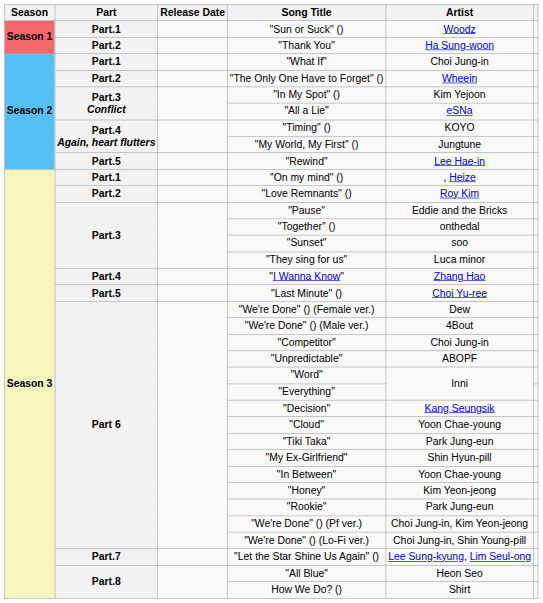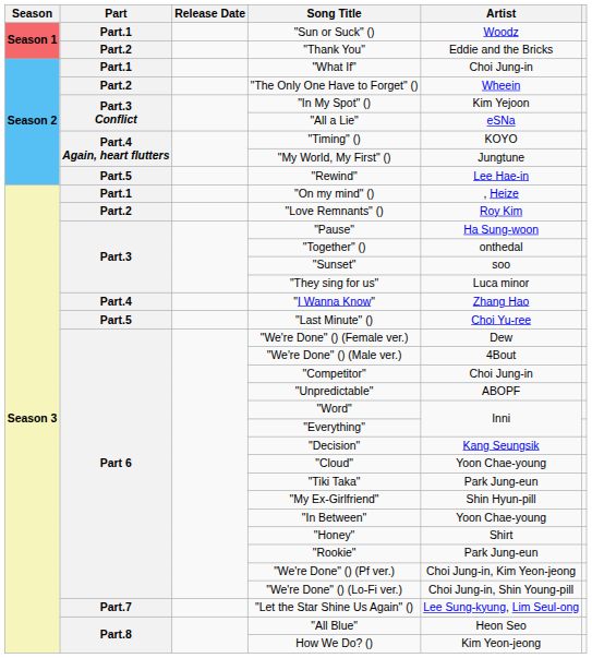 <table class="wikitable" style="text-align:center">
 <tr>
 <th scope="col">Season</th>
 <th scope="col">Part</th>
 <th scope="col">Release Date</th>
 <th scope="col">Song Title</th>
 <th scope="col">Artist</th>
 <th scope="col"></th>
 </tr>
 <tr>
 <th scope="row" rowspan="2" style="background-color:#F6676C">Season 1</th>
 <th scope="row">Part.1</th>
 <td></td>
 <td>"Sun or Suck" ()</td>
 <td><a href='#'>Woodz</a></td>
 <td></td>
 </tr>
 <tr>
 <th scope="row">Part.2</th>
 <td></td>
 <td>"Thank You"</td>
-<td><a href='#'>Ha Sung-woon</a></td>
+<td>Eddie and the Bricks</td>
 <td></td>
 </tr>
 <tr>
 <th scope="row" rowspan="7" style="background-color:#56c0f5">Season 2</th>
 <th scope="row">Part.1</th>
 <td></td>
 <td>"What If"</td>
 <td>Choi Jung-in</td>
 <td></td>
 </tr>
 <tr>
 <th scope="row">Part.2</th>
 <td></td>
 <td>"The Only One Have to Forget" ()</td>
 <td><a href='#'>Wheein</a></td>
 <td></td>
 </tr>
 <tr>
 <th scope="row" rowspan="2">Part.3 <br> <em> Conflict</em></th>
 <td rowspan="2"></td>
 <td>"In My Spot" ()</td>
 <td>Kim Yejoon</td>
 <td></td>
 </tr>
 <tr>
 <td>"All a Lie"</td>
 <td><a href='#'>eSNa</a></td>
 <td></td>
 </tr>
 <tr>
 <th scope="row" rowspan="2">Part.4<br> <em> Again, heart flutters</em></th>
 <td rowspan="2"></td>
 <td>"Timing" ()</td>
 <td>KOYO</td>
 <td></td>
 </tr>
 <tr>
 <td>"My World, My First" ()</td>
 <td>Jungtune</td>
 <td></td>
 </tr>
 <tr>
 <th scope="row">Part.5</th>
 <td></td>
 <td>"Rewind"</td>
 <td><a href='#'>Lee Hae-in</a></td>
 <td></td>
 </tr>
 <tr>
 <th scope="row" rowspan="26" style="background-color:#f5f5bc">Season 3</th>
 <th scope="row">Part.1</th>
 <td></td>
 <td>"On my mind" ()</td>
 <td>, <a href='#'>Heize</a></td>
 <td></td>
 </tr>
 <tr>
 <th scope="row">Part.2</th>
 <td></td>
 <td>"Love Remnants" ()</td>
 <td><a href='#'>Roy Kim</a></td>
 <td></td>
 </tr>
 <tr>
 <th scope="row" rowspan="4">Part.3</th>
 <td rowspan="4"></td>
 <td>"Pause"</td>
-<td>Eddie and the Bricks</td>
+<td><a href='#'>Ha Sung-woon</a></td>
 <td></td>
 </tr>
 <tr>
 <td>"Together" ()</td>
 <td>onthedal</td>
 <td></td>
 </tr>
 <tr>
 <td>"Sunset"</td>
 <td>soo</td>
 <td></td>
 </tr>
 <tr>
 <td>"They sing for us"</td>
 <td>Luca minor</td>
 <td></td>
 </tr>
 <tr>
 <th scope="row">Part.4</th>
 <td></td>
 <td>"<a href='#'>I Wanna Know</a>"</td>
 <td><a href='#'>Zhang Hao</a></td>
 <td></td>
 </tr>
 <tr>
 <th scope="row">Part.5</th>
 <td></td>
 <td>"Last Minute" ()</td>
 <td><a href='#'>Choi Yu-ree</a></td>
 <td></td>
 </tr>
 <tr>
 <th scope="row" rowspan="15">Part 6</th>
 <td rowspan="15"></td>
 <td>"We're Done" () (Female ver.)</td>
 <td>Dew</td>
 <td></td>
 </tr>
 <tr>
 <td>"We're Done" () (Male ver.)</td>
 <td>4Bout</td>
 <td></td>
 </tr>
 <tr>
 <td>"Competitor"</td>
 <td>Choi Jung-in</td>
 <td></td>
 </tr>
 <tr>
 <td>"Unpredictable"</td>
 <td>ABOPF</td>
 <td></td>
 </tr>
 <tr>
 <td>"Word"</td>
 <td rowspan="2">Inni</td>
 <td></td>
 </tr>
 <tr>
 <td>"Everything"</td>
 <td></td>
 </tr>
 <tr>
 <td>"Decision"</td>
 <td><a href='#'>Kang Seungsik</a></td>
 <td></td>
 </tr>
 <tr>
 <td>"Cloud"</td>
 <td>Yoon Chae-young</td>
 <td></td>
 </tr>
 <tr>
 <td>"Tiki Taka"</td>
 <td>Park Jung-eun</td>
 <td></td>
 </tr>
 <tr>
 <td>"My Ex-Girlfriend"</td>
 <td>Shin Hyun-pill</td>
 <td></td>
 </tr>
 <tr>
 <td>"In Between"</td>
 <td>Yoon Chae-young</td>
 <td></td>
 </tr>
 <tr>
 <td>"Honey"</td>
-<td>Kim Yeon-jeong</td>
+<td>Shirt</td>
 <td></td>
 </tr>
 <tr>
 <td>"Rookie"</td>
 <td>Park Jung-eun</td>
 <td></td>
 </tr>
 <tr>
 <td>"We're Done" () (Pf ver.)</td>
 <td>Choi Jung-in, Kim Yeon-jeong</td>
 <td></td>
 </tr>
 <tr>
 <td>"We're Done" () (Lo-Fi ver.)</td>
 <td>Choi Jung-in, Shin Young-pill</td>
 <td></td>
 </tr>
 <tr>
 <th scope="row">Part.7</th>
 <td></td>
 <td>"Let the Star Shine Us Again" ()</td>
 <td><a href='#'>Lee Sung-kyung</a>, <a href='#'>Lim Seul-ong</a></td>
 <td></td>
 </tr>
 <tr>
 <th scope="row" rowspan="2">Part.8</th>
 <td rowspan="2"></td>
 <td>"All Blue"</td>
 <td>Heon Seo</td>
 <td></td>
 </tr>
 <tr>
 <td>How We Do? ()</td>
-<td>Shirt</td>
+<td>Kim Yeon-jeong</td>
 <td></td>
 </tr>
 </table>
